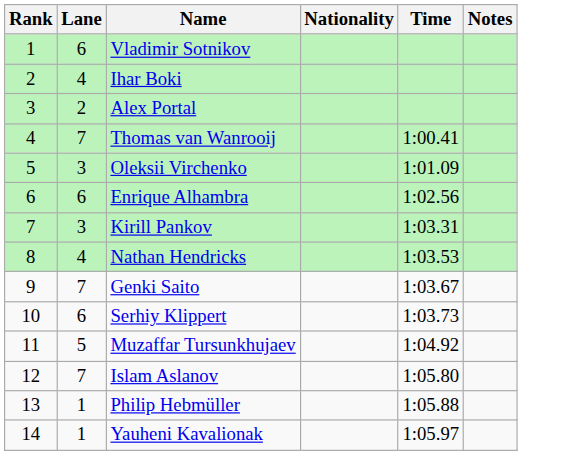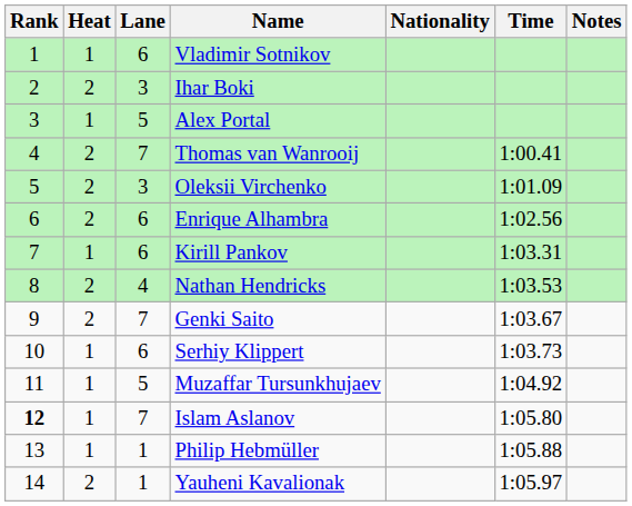 <table class="wikitable sortable" style="text-align:center">
 <tr>
 <th>Rank</th>
+<th>Heat</th>
 <th>Lane</th>
 <th>Name</th>
 <th>Nationality</th>
 <th>Time</th>
 <th>Notes</th>
 </tr>
 <tr bgcolor=bbf3bb>
+<td>1</td>
 <td>1</td>
 <td>6</td>
 <td align=left><a href='#'>Vladimir Sotnikov</a></td>
 <td align=left></td>
 <td></td>
 <td></td>
 </tr>
 <tr bgcolor=bbf3bb>
 <td>2</td>
-<td>4</td>
+<td>2</td>
+<td>3</td>
 <td align=left><a href='#'>Ihar Boki</a></td>
 <td align=left></td>
 <td></td>
 <td></td>
 </tr>
 <tr bgcolor=bbf3bb>
 <td>3</td>
-<td>2</td>
+<td>1</td>
+<td>5</td>
 <td align=left><a href='#'>Alex Portal</a></td>
 <td align=left></td>
 <td></td>
 <td></td>
 </tr>
 <tr bgcolor=bbf3bb>
 <td>4</td>
+<td>2</td>
 <td>7</td>
 <td align=left><a href='#'>Thomas van Wanrooij</a></td>
 <td align=left></td>
 <td>1:00.41</td>
 <td></td>
 </tr>
 <tr bgcolor=bbf3bb>
 <td>5</td>
+<td>2</td>
 <td>3</td>
 <td align=left><a href='#'>Oleksii Virchenko</a></td>
 <td align=left></td>
 <td>1:01.09</td>
 <td></td>
 </tr>
 <tr bgcolor=bbf3bb>
 <td>6</td>
+<td>2</td>
 <td>6</td>
 <td align=left><a href='#'>Enrique Alhambra</a></td>
 <td align=left></td>
 <td>1:02.56</td>
 <td></td>
 </tr>
 <tr bgcolor=bbf3bb>
 <td>7</td>
-<td>3</td>
+<td>1</td>
+<td>6</td>
 <td align=left><a href='#'>Kirill Pankov</a></td>
 <td align=left></td>
 <td>1:03.31</td>
 <td></td>
 </tr>
 <tr bgcolor=bbf3bb>
 <td>8</td>
+<td>2</td>
 <td>4</td>
 <td align=left><a href='#'>Nathan Hendricks</a></td>
 <td align=left></td>
 <td>1:03.53</td>
 <td></td>
 </tr>
 <tr>
 <td>9</td>
+<td>2</td>
 <td>7</td>
 <td align=left><a href='#'>Genki Saito</a></td>
 <td align=left></td>
 <td>1:03.67</td>
 <td></td>
 </tr>
 <tr>
 <td>10</td>
+<td>1</td>
 <td>6</td>
 <td align=left><a href='#'>Serhiy Klippert</a></td>
 <td align=left></td>
 <td>1:03.73</td>
 <td></td>
 </tr>
 <tr>
 <td>11</td>
+<td>1</td>
 <td>5</td>
 <td align=left><a href='#'>Muzaffar Tursunkhujaev</a></td>
 <td align=left></td>
 <td>1:04.92</td>
 <td></td>
 </tr>
 <tr>
-<td>12</td>
+<td><strong>12</strong></td>
+<td>1</td>
 <td>7</td>
 <td align=left><a href='#'>Islam Aslanov</a></td>
 <td align=left></td>
 <td>1:05.80</td>
 <td></td>
 </tr>
 <tr>
 <td>13</td>
 <td>1</td>
+<td>1</td>
 <td align=left><a href='#'>Philip Hebmüller</a></td>
 <td align=left></td>
 <td>1:05.88</td>
 <td></td>
 </tr>
 <tr>
 <td>14</td>
+<td>2</td>
 <td>1</td>
 <td align=left><a href='#'>Yauheni Kavalionak</a></td>
 <td align=left></td>
 <td>1:05.97</td>
 <td></td>
 </tr>
 </table>
